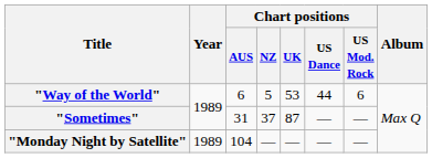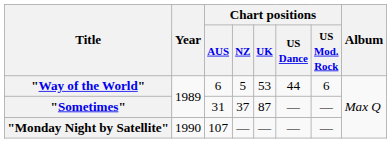 <table class="wikitable plainrowheaders">
 <tr>
 <th rowspan="2">Title</th>
 <th rowspan="2">Year</th>
 <th colspan="5">Chart positions</th>
 <th rowspan="2">Album</th>
 </tr>
 <tr>
 <th><small><a href='#'>AUS</a></small><br></th>
 <th><small><a href='#'>NZ</a></small><br></th>
 <th><small><a href='#'>UK</a></small><br></th>
 <th><small>US<br><a href='#'>Dance</a></small><br></th>
 <th><small>US<br><a href='#'>Mod.<br>Rock</a></small><br></th>
 </tr>
 <tr>
 <th scope="row">"<a href='#'>Way of the World</a>"</th>
 <td rowspan="2">1989</td>
 <td align="center">6</td>
 <td align="center">5</td>
 <td align="center">53</td>
 <td align="center">44</td>
 <td align="center">6</td>
 <td rowspan="3"><em>Max Q</em></td>
 </tr>
 <tr>
 <th scope="row">"<a href='#'>Sometimes</a>"</th>
 <td align="center">31</td>
 <td align="center">37</td>
 <td align="center">87</td>
 <td align="center">—</td>
 <td align="center">—</td>
 </tr>
 <tr>
 <th scope="row">"Monday Night by Satellite"</th>
-<td>1989</td>
-<td align="center">104</td>
+<td>1990</td>
+<td align="center">107</td>
 <td align="center">—</td>
 <td align="center">—</td>
 <td align="center">—</td>
 <td align="center">—</td>
 </tr>
 </table>
